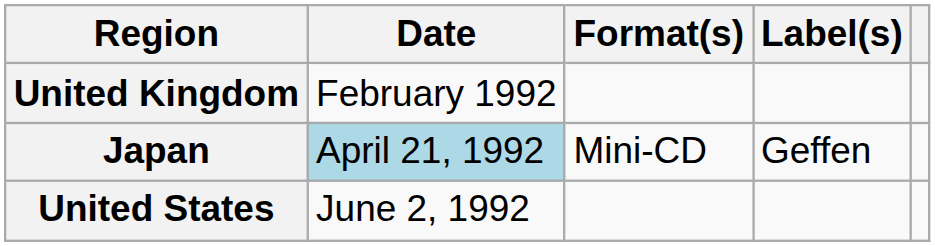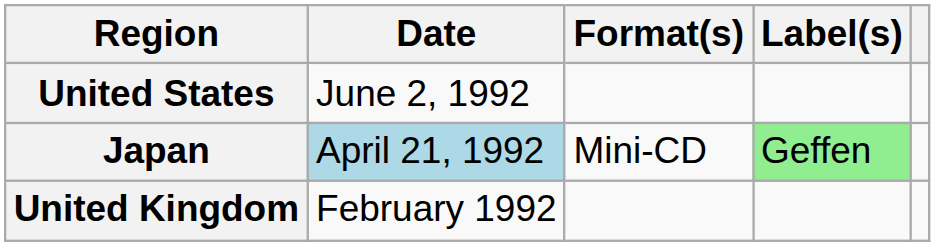 <table class="wikitable plainrowheaders">
 <tr>
 <th scope="col">Region</th>
 <th scope="col">Date</th>
 <th scope="col">Format(s)</th>
 <th scope="col">Label(s)</th>
 <th scope="col"></th>
 </tr>
 <tr>
-<th scope="row">United Kingdom</th>
-<td>February 1992</td>
+<th scope="row">United States</th>
+<td>June 2, 1992</td>
 <td></td>
 <td></td>
 <td></td>
 </tr>
 <tr>
 <th scope="row">Japan</th>
 <td style="background: lightblue;">April 21, 1992</td>
 <td>Mini-CD</td>
-<td>Geffen</td>
+<td style="background: lightgreen;">Geffen</td>
 <td></td>
 </tr>
 <tr>
-<th scope="row">United States</th>
-<td>June 2, 1992</td>
+<th scope="row">United Kingdom</th>
+<td>February 1992</td>
 <td></td>
 <td></td>
 <td></td>
 </tr>
 </table>
